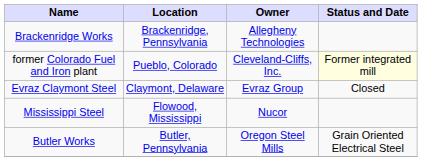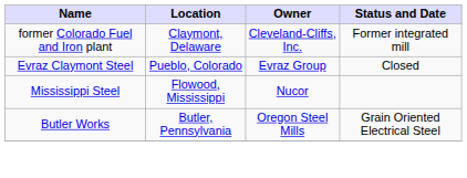 <table class="wikitable sortable sortable">
 <tr>
 <th style="background:#DDDDFF;">Name</th>
 <th style="background:#DDDDFF;">Location</th>
 <th style="background:#DDDDFF;">Owner</th>
 <th style="background:#DDDDFF;">Status and Date</th>
 </tr>
 <tr>
-<td align=center><a href='#'>Brackenridge Works</a></td>
-<td align=center><a href='#'>Brackenridge, Pennsylvania</a></td>
-<td align=center><a href='#'>Allegheny Technologies</a></td>
-<td align=center></td>
-</tr>
-<tr>
 <td align=center>former <a href='#'>Colorado Fuel and Iron</a> plant</td>
-<td align=center><a href='#'>Pueblo, Colorado</a></td>
+<td align=center><a href='#'>Claymont, Delaware</a></td>
 <td align=center><a href='#'>Cleveland-Cliffs, Inc.</a></td>
-<td align=center style="background: lightyellow;">Former integrated mill</td>
+<td align=center>Former integrated mill</td>
 </tr>
 <tr>
 <td align=center><a href='#'>Evraz Claymont Steel</a></td>
-<td align=center><a href='#'>Claymont, Delaware</a></td>
+<td align=center><a href='#'>Pueblo, Colorado</a></td>
 <td align=center><a href='#'>Evraz Group</a></td>
 <td align=center>Closed</td>
 </tr>
 <tr>
 <td align=center><a href='#'>Mississippi Steel</a></td>
 <td align=center><a href='#'>Flowood, Mississippi</a></td>
 <td align=center><a href='#'>Nucor</a></td>
 <td align=center></td>
 </tr>
 <tr>
 <td align=center><a href='#'>Butler Works</a></td>
 <td align=center><a href='#'>Butler, Pennsylvania</a></td>
 <td align=center><a href='#'>Oregon Steel Mills</a></td>
 <td align=center>Grain Oriented Electrical Steel</td>
 </tr>
 <tr>
 </tr>
 </table>
